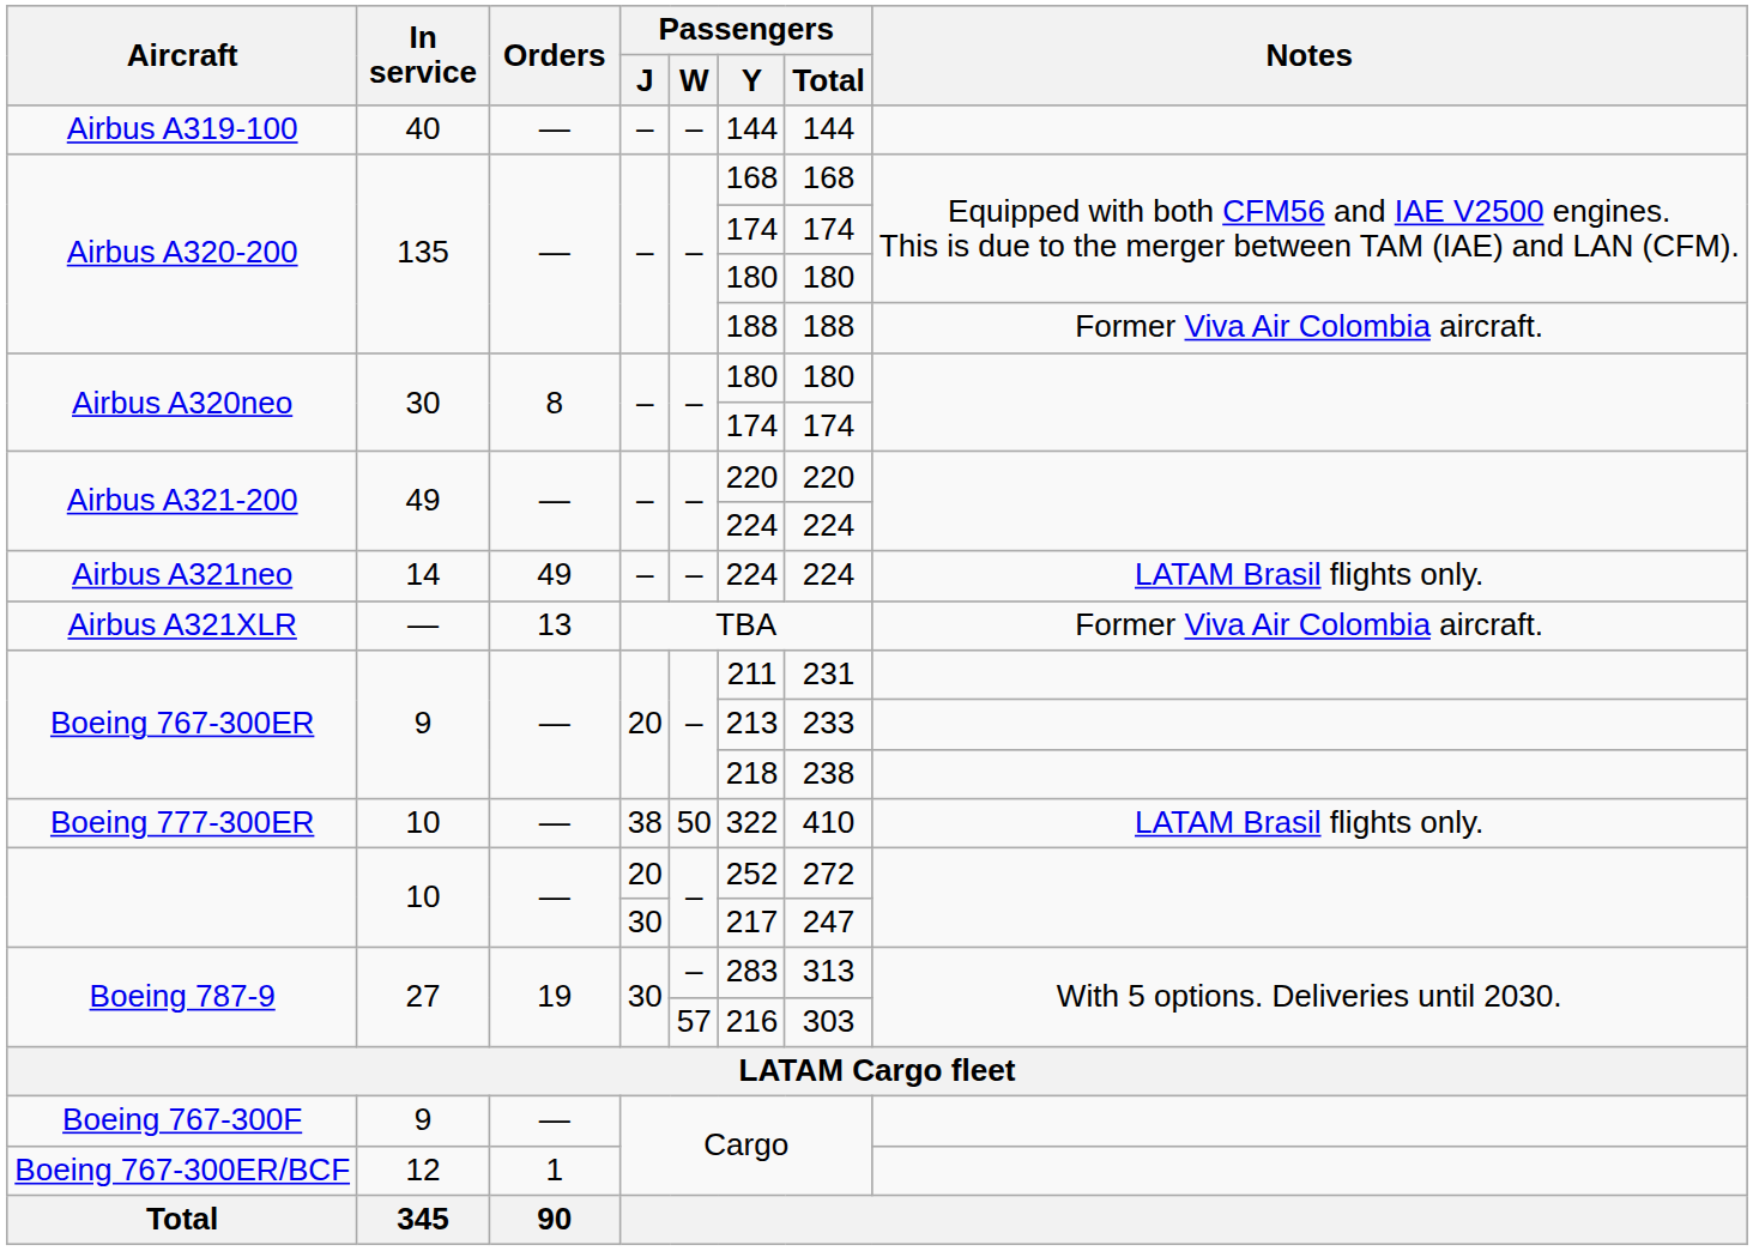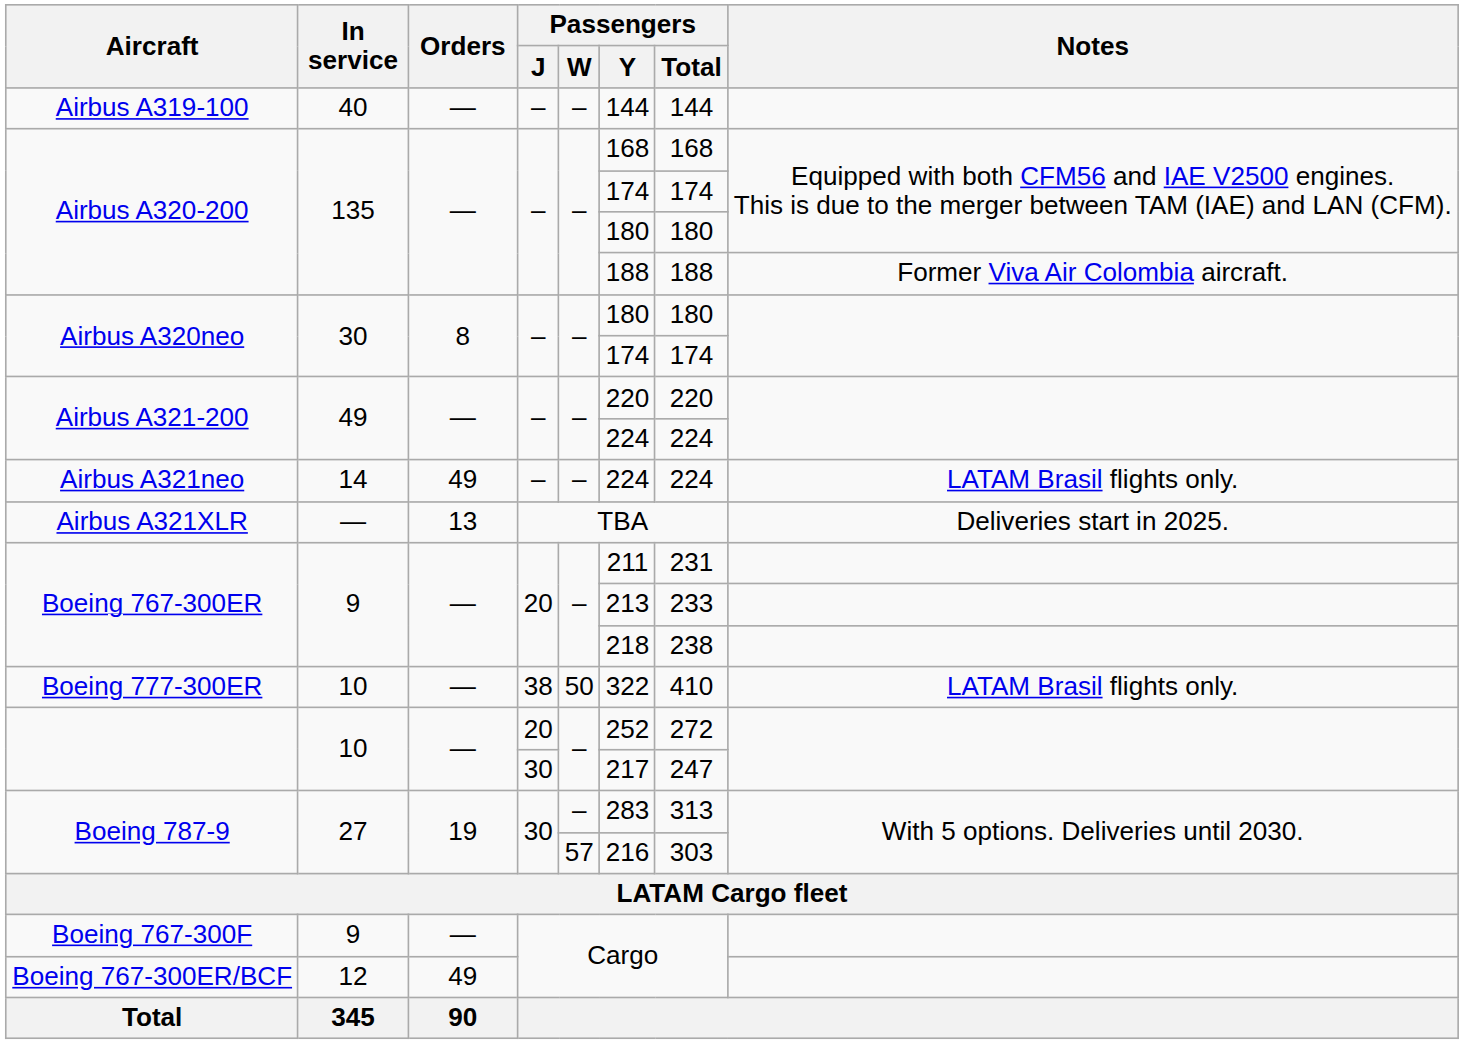 <table class="wikitable" style="border-collapse:collapse;text-align:center;margin:auto;">
 <tr>
 <th rowspan="2">Aircraft</th>
 <th rowspan="2" style="width:60px;">In service</th>
 <th rowspan="2" style="width:60px;">Orders</th>
 <th colspan="4">Passengers</th>
 <th rowspan="2">Notes</th>
 </tr>
 <tr>
 <th><abbr>J</abbr></th>
 <th><abbr>W</abbr></th>
 <th><abbr>Y</abbr></th>
 <th>Total</th>
 </tr>
 <tr>
 <td><a href='#'>Airbus A319-100</a></td>
 <td>40</td>
 <td>—</td>
 <td>–</td>
 <td>–</td>
 <td>144</td>
 <td>144</td>
 <td></td>
 </tr>
 <tr>
 <td rowspan="4"><a href='#'>Airbus A320-200</a></td>
 <td rowspan="4">135</td>
 <td rowspan="4">—</td>
 <td rowspan="4">–</td>
 <td rowspan="4">–</td>
 <td>168</td>
 <td>168</td>
 <td rowspan=3>Equipped with both <a href='#'>CFM56</a> and <a href='#'>IAE V2500</a> engines. <br> This is due to the merger between TAM (IAE) and LAN (CFM).</td>
 </tr>
 <tr>
 <td>174</td>
 <td>174</td>
 </tr>
 <tr>
 <td>180</td>
 <td>180</td>
 </tr>
 <tr>
 <td>188</td>
 <td>188</td>
 <td>Former <a href='#'>Viva Air Colombia</a> aircraft.</td>
 </tr>
 <tr>
 <td rowspan="2"><a href='#'>Airbus A320neo</a></td>
 <td rowspan="2">30</td>
 <td rowspan="2">8</td>
 <td rowspan="2">–</td>
 <td rowspan="2">–</td>
 <td>180</td>
 <td>180</td>
 <td rowspan="2"></td>
 </tr>
 <tr>
 <td>174</td>
 <td>174</td>
 </tr>
 <tr>
 <td rowspan="2"><a href='#'>Airbus A321-200</a></td>
 <td rowspan="2">49</td>
 <td rowspan="2">—</td>
 <td rowspan="2">–</td>
 <td rowspan="2">–</td>
 <td>220</td>
 <td>220</td>
 <td rowspan="2"></td>
 </tr>
 <tr>
 <td>224</td>
 <td>224</td>
 </tr>
 <tr>
 <td><a href='#'>Airbus A321neo</a></td>
 <td>14</td>
 <td>49</td>
 <td>–</td>
 <td>–</td>
 <td>224</td>
 <td>224</td>
 <td><a href='#'>LATAM Brasil</a> flights only.</td>
 </tr>
 <tr>
 <td><a href='#'>Airbus A321XLR</a></td>
 <td>—</td>
 <td>13</td>
 <td colspan="4">TBA</td>
-<td>Former <a href='#'>Viva Air Colombia</a> aircraft.</td>
+<td>Deliveries start in 2025.</td>
 </tr>
 <tr>
 <td rowspan="3"><a href='#'>Boeing 767-300ER</a></td>
 <td rowspan="3">9</td>
 <td rowspan="3">—</td>
 <td rowspan="3">20</td>
 <td rowspan="3">–</td>
 <td>211</td>
 <td>231</td>
 <td></td>
 </tr>
 <tr>
 <td>213</td>
 <td>233</td>
 <td></td>
 </tr>
 <tr>
 <td>218</td>
 <td>238</td>
 <td></td>
 </tr>
 <tr>
 <td><a href='#'>Boeing 777-300ER</a></td>
 <td>10</td>
 <td>—</td>
 <td>38</td>
 <td>50</td>
 <td>322</td>
 <td>410</td>
 <td><a href='#'>LATAM Brasil</a> flights only.</td>
 </tr>
 <tr>
 <td rowspan="2"></td>
 <td rowspan="2">10</td>
 <td rowspan="2">—</td>
 <td>20</td>
 <td rowspan="2">–</td>
 <td>252</td>
 <td>272</td>
 <td rowspan="2"></td>
 </tr>
 <tr>
 <td>30</td>
 <td>217</td>
 <td>247</td>
 </tr>
 <tr>
 <td rowspan="2"><a href='#'>Boeing 787-9</a></td>
 <td rowspan="2">27</td>
 <td rowspan="2">19</td>
 <td rowspan="2">30</td>
 <td>–</td>
 <td>283</td>
 <td>313</td>
 <td rowspan="2">With 5 options. Deliveries until 2030.</td>
 </tr>
 <tr>
 <td>57</td>
 <td>216</td>
 <td>303</td>
 </tr>
 <tr>
 <th colspan="8">LATAM Cargo fleet</th>
 </tr>
 <tr>
 <td><a href='#'>Boeing 767-300F</a></td>
 <td>9</td>
 <td>—</td>
 <td colspan="4" rowspan="2";>Cargo</td>
 <td></td>
 </tr>
 <tr>
 <td><a href='#'>Boeing 767-300ER/BCF</a></td>
 <td>12</td>
-<td>1</td>
+<td>49</td>
 <td></td>
 </tr>
 <tr>
 <th>Total</th>
 <th>345</th>
 <th>90</th>
 <th colspan="5"></th>
 </tr>
 </table>
